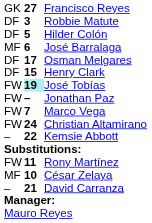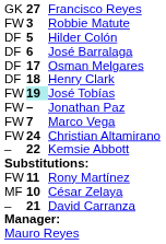 <table style = "font-size: 90%" cellspacing = "0" cellpadding = "0">
 <tr>
 <td colspan = 4></td>
 </tr>
 <tr>
 <th style="width:25px;"></th>
 <th style="width:25px;"></th>
 </tr>
 <tr>
 <td>GK</td>
 <td><strong>27</strong></td>
 <td> <a href='#'>Francisco Reyes</a></td>
 </tr>
 <tr>
-<td>DF</td>
+<td>FW</td>
 <td><strong>3</strong></td>
 <td> <a href='#'>Robbie Matute</a></td>
 <td></td>
 <td></td>
 </tr>
 <tr>
 <td>DF</td>
 <td><strong>5</strong></td>
 <td> <a href='#'>Hilder Colón</a></td>
 <td></td>
 <td></td>
 </tr>
 <tr>
-<td>MF</td>
+<td>DF</td>
 <td><strong>6</strong></td>
 <td> <a href='#'>José Barralaga</a></td>
 <td></td>
 <td></td>
 <td></td>
 <td></td>
 </tr>
 <tr>
 <td>DF</td>
 <td><strong>17</strong></td>
 <td> <a href='#'>Osman Melgares</a></td>
 </tr>
 <tr>
 <td>DF</td>
-<td><strong>15</strong></td>
+<td><strong>18</strong></td>
 <td> <a href='#'>Henry Clark</a></td>
 </tr>
 <tr>
 <td>FW</td>
 <td style="background: paleturquoise;"><strong>19</strong></td>
 <td> <a href='#'>José Tobías</a></td>
 </tr>
 <tr>
 <td>FW</td>
 <td><strong>–</strong></td>
 <td> <a href='#'>Jonathan Paz</a></td>
 <td></td>
 <td></td>
 </tr>
 <tr>
 <td>FW</td>
 <td><strong>7</strong></td>
 <td> <a href='#'>Marco Vega</a></td>
 <td></td>
 <td></td>
 </tr>
 <tr>
 <td>FW</td>
 <td><strong>24</strong></td>
 <td> <a href='#'>Christian Altamirano</a></td>
 <td></td>
 <td></td>
 </tr>
 <tr>
 <td>–</td>
 <td><strong>22</strong></td>
 <td> <a href='#'>Kemsie Abbott</a></td>
 </tr>
 <tr>
 <td colspan = 3><strong>Substitutions:</strong></td>
 </tr>
 <tr>
 <td>FW</td>
 <td><strong>11</strong></td>
 <td> <a href='#'>Rony Martínez</a></td>
 <td></td>
 <td></td>
 </tr>
 <tr>
 <td>MF</td>
 <td><strong>10</strong></td>
 <td> <a href='#'>César Zelaya</a></td>
 <td></td>
 <td></td>
 </tr>
 <tr>
 <td>–</td>
 <td><strong>21</strong></td>
 <td> <a href='#'>David Carranza</a></td>
 <td></td>
 <td></td>
 </tr>
 <tr>
 <td colspan = 3><strong>Manager:</strong></td>
 </tr>
 <tr>
 <td colspan = 3> <a href='#'>Mauro Reyes</a></td>
 </tr>
 </table>
